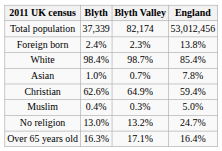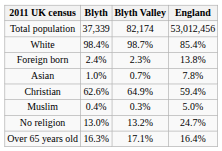 <table class="wikitable" id="toc" cellspacing="3" style="float: right; margin-left: 2em">
 <tr>
 <th United Kingdom Census 2001>2011 UK census</th>
 <th><strong>Blyth</strong></th>
 <th><strong>Blyth Valley</strong></th>
 <th><strong>England</strong></th>
 </tr>
 <tr align="center">
 <td>Total population</td>
 <td>37,339</td>
 <td>82,174</td>
 <td>53,012,456</td>
 </tr>
 <tr align="center">
+<td>White</td>
+<td>98.4%</td>
+<td>98.7%</td>
+<td>85.4%</td>
+</tr>
+<tr align="center">
 <td>Foreign born</td>
 <td>2.4%</td>
 <td>2.3%</td>
 <td>13.8%</td>
-</tr>
-<tr align="center">
-<td>White</td>
-<td>98.4%</td>
-<td>98.7%</td>
-<td>85.4%</td>
 </tr>
 <tr align="center">
 <td>Asian</td>
 <td>1.0%</td>
 <td>0.7%</td>
 <td>7.8%</td>
 </tr>
 <tr align="center">
 <td>Christian</td>
 <td>62.6%</td>
 <td>64.9%</td>
 <td>59.4%</td>
 </tr>
 <tr align="center">
 <td>Muslim</td>
 <td>0.4%</td>
 <td>0.3%</td>
 <td>5.0%</td>
 </tr>
 <tr align="center">
 <td>No religion</td>
 <td>13.0%</td>
 <td>13.2%</td>
 <td>24.7%</td>
 </tr>
 <tr align="center">
 <td>Over 65 years old</td>
 <td>16.3%</td>
 <td>17.1%</td>
 <td>16.4%</td>
 </tr>
 </table>
